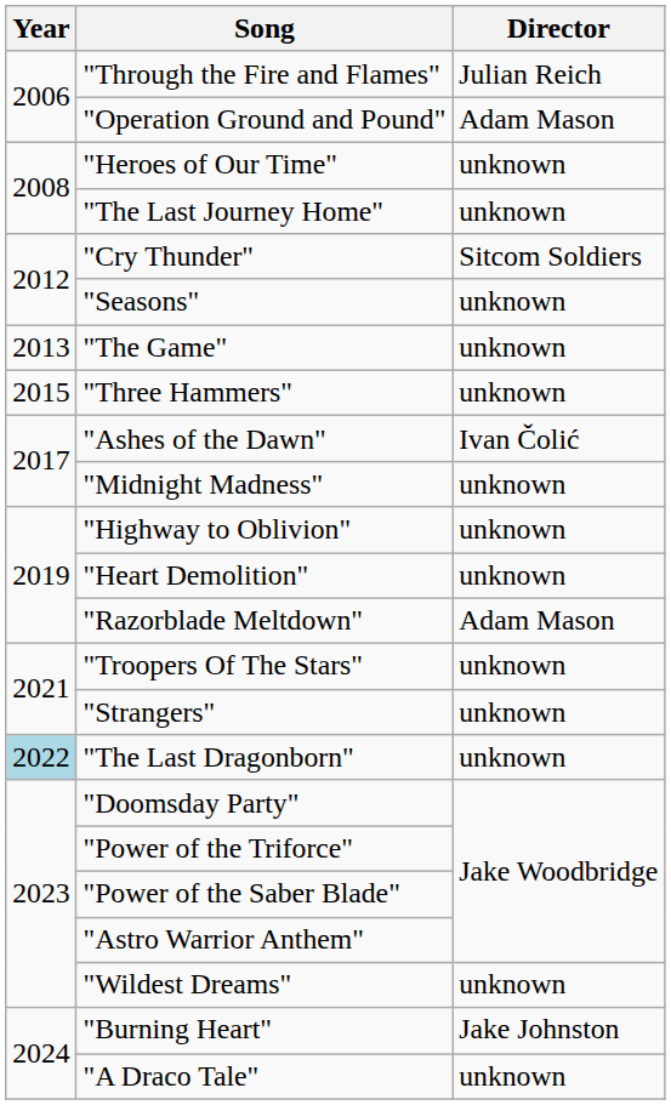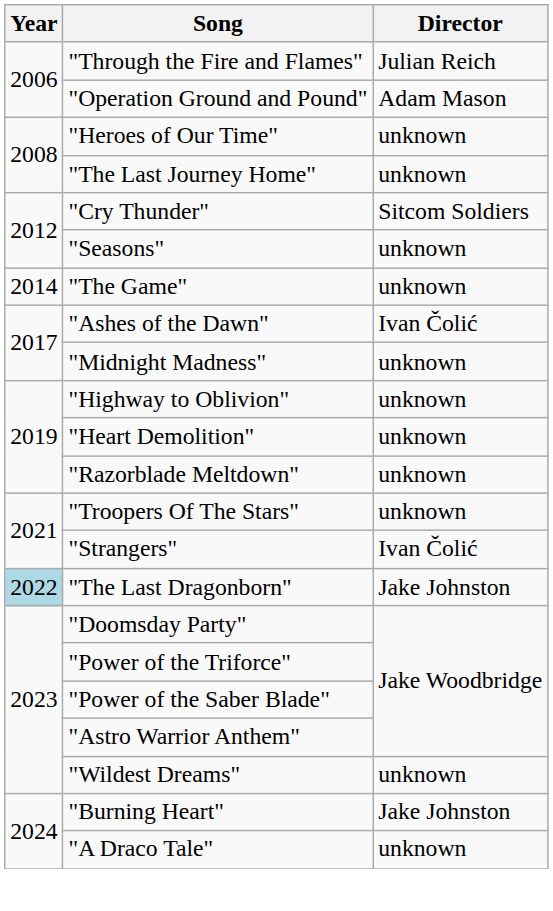 <table class="wikitable">
 <tr>
 <th>Year</th>
 <th>Song</th>
 <th>Director</th>
 </tr>
 <tr>
 <td rowspan="2">2006</td>
 <td>"Through the Fire and Flames"</td>
 <td>Julian Reich</td>
 </tr>
 <tr>
 <td>"Operation Ground and Pound"</td>
 <td>Adam Mason</td>
 </tr>
 <tr>
 <td rowspan="2">2008</td>
 <td>"Heroes of Our Time"</td>
 <td>unknown</td>
 </tr>
 <tr>
 <td>"The Last Journey Home"</td>
 <td>unknown</td>
 </tr>
 <tr>
 <td rowspan="2">2012</td>
 <td>"Cry Thunder"</td>
 <td>Sitcom Soldiers</td>
 </tr>
 <tr>
 <td>"Seasons"</td>
 <td>unknown</td>
 </tr>
 <tr>
-<td>2013</td>
+<td>2014</td>
 <td>"The Game"</td>
-<td>unknown</td>
-</tr>
-<tr>
-<td>2015</td>
-<td>"Three Hammers"</td>
 <td>unknown</td>
 </tr>
 <tr>
 <td rowspan="2">2017</td>
 <td>"Ashes of the Dawn"</td>
 <td>Ivan Čolić</td>
 </tr>
 <tr>
 <td>"Midnight Madness"</td>
 <td>unknown</td>
 </tr>
 <tr>
 <td rowspan="3">2019</td>
 <td>"Highway to Oblivion"</td>
 <td>unknown</td>
 </tr>
 <tr>
 <td>"Heart Demolition"</td>
 <td>unknown</td>
 </tr>
 <tr>
 <td>"Razorblade Meltdown"</td>
-<td>Adam Mason</td>
+<td>unknown</td>
 </tr>
 <tr>
 <td rowspan="2">2021</td>
 <td>"Troopers Of The Stars"</td>
 <td>unknown</td>
 </tr>
 <tr>
 <td>"Strangers"</td>
-<td>unknown</td>
+<td>Ivan Čolić</td>
 </tr>
 <tr>
 <td style="background: lightblue;">2022</td>
 <td>"The Last Dragonborn"</td>
-<td>unknown</td>
+<td rowspan="1">Jake Johnston</td>
 </tr>
 <tr>
 <td rowspan="5">2023</td>
 <td align=left>"Doomsday Party"</td>
 <td rowspan="4">Jake Woodbridge</td>
 </tr>
 <tr>
 <td align=left>"Power of the Triforce"</td>
 </tr>
 <tr>
 <td align=left>"Power of the Saber Blade"</td>
 </tr>
 <tr>
 <td align=left>"Astro Warrior Anthem"</td>
 </tr>
 <tr>
 <td align=left>"Wildest Dreams"</td>
 <td>unknown</td>
 </tr>
 <tr>
 <td rowspan="5">2024</td>
 <td align=left>"Burning Heart"</td>
 <td rowspan="1">Jake Johnston</td>
 </tr>
 <tr>
 <td align=left>"A Draco Tale"</td>
 <td>unknown</td>
 </tr>
 </table>
